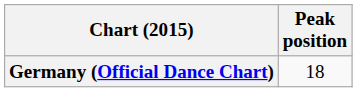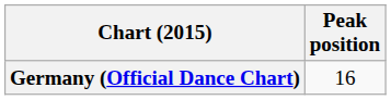 <table class="wikitable sortable plainrowheaders" style="text-align:center">
 <tr>
 <th scope="col">Chart (2015)</th>
 <th scope="col">Peak<br>position</th>
 </tr>
 <tr>
 <th scope="row">Germany (<a href='#'>Official Dance Chart</a>)</th>
-<td>18</td>
+<td>16</td>
 </tr>
 </table>
